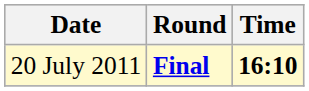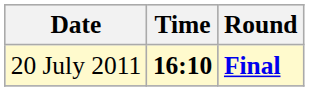 <table class="wikitable">
 <tr>
 <th>Date</th>
+<th>Time</th>
 <th>Round</th>
-<th>Time</th>
 </tr>
 <tr style=background:lemonchiffon>
 <td>20 July 2011</td>
+<td><strong>16:10</strong></td>
 <td><strong><a href='#'>Final</a></strong></td>
-<td><strong>16:10</strong></td>
 </tr>
 </table>
